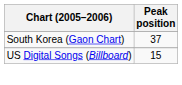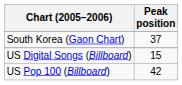 <table class="wikitable sortable">
 <tr>
 <th>Chart (2005–2006)</th>
 <th>Peak<br>position</th>
 </tr>
 <tr>
 </tr>
 <tr>
 </tr>
 <tr>
 <td>South Korea (<a href='#'>Gaon Chart</a>)</td>
 <td style="text-align:center;">37</td>
 </tr>
 <tr>
 </tr>
 <tr>
 <td>US <a href='#'>Digital Songs</a> (<a href='#'><em>Billboard</em></a>)</td>
 <td style="text-align:center;">15</td>
 </tr>
+<tr>
+<td>US <a href='#'>Pop 100</a> (<em><a href='#'>Billboard</a></em>)</td>
+<td style="text-align:center;">42</td>
+</tr>
 </table>
